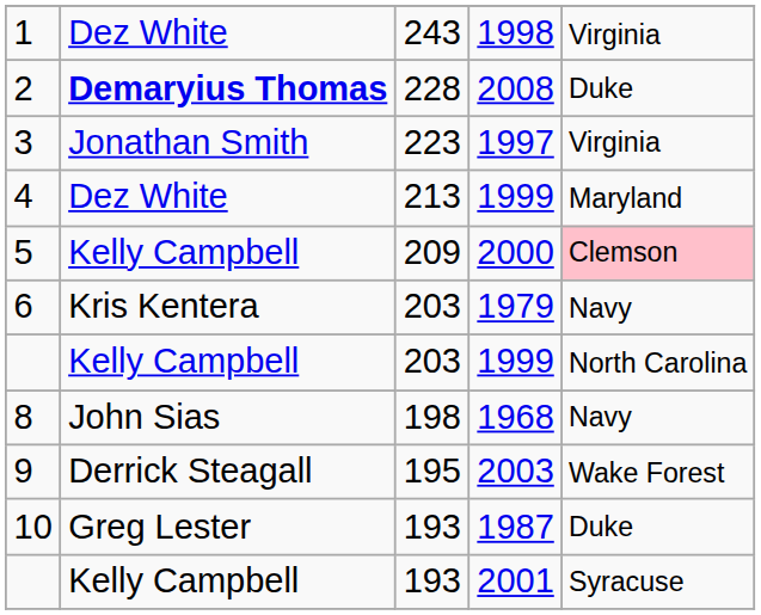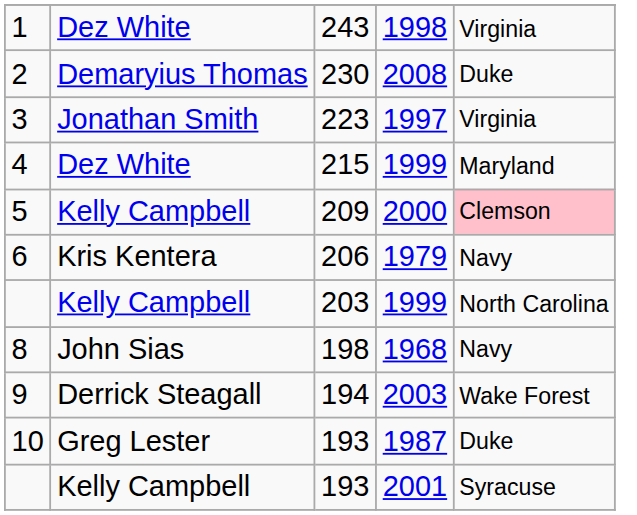 <table class="wikitable">
 <tr>
 </tr>
 <tr>
 <td>1</td>
 <td><a href='#'>Dez White</a></td>
 <td>243</td>
 <td><a href='#'>1998</a></td>
 <td style="font-size:80%;">Virginia</td>
 </tr>
 <tr>
 <td>2</td>
-<td><strong><a href='#'>Demaryius Thomas</a></strong></td>
-<td>228</td>
+<td><a href='#'>Demaryius Thomas</a></td>
+<td>230</td>
 <td><a href='#'>2008</a></td>
 <td style="font-size:80%;">Duke</td>
 </tr>
 <tr>
 <td>3</td>
 <td><a href='#'>Jonathan Smith</a></td>
 <td>223</td>
 <td><a href='#'>1997</a></td>
 <td style="font-size:80%;">Virginia</td>
 </tr>
 <tr>
 <td>4</td>
 <td><a href='#'>Dez White</a></td>
-<td>213</td>
+<td>215</td>
 <td><a href='#'>1999</a></td>
 <td style="font-size:80%;">Maryland</td>
 </tr>
 <tr>
 <td>5</td>
 <td><a href='#'>Kelly Campbell</a></td>
 <td>209</td>
 <td><a href='#'>2000</a></td>
 <td style="background: pink; font-size:80%;">Clemson</td>
 </tr>
 <tr>
 <td>6</td>
 <td>Kris Kentera</td>
-<td>203</td>
+<td>206</td>
 <td><a href='#'>1979</a></td>
 <td style="font-size:80%;">Navy</td>
 </tr>
 <tr>
 <td></td>
 <td><a href='#'>Kelly Campbell</a></td>
 <td>203</td>
 <td><a href='#'>1999</a></td>
 <td style="font-size:80%;">North Carolina</td>
 </tr>
 <tr>
 <td>8</td>
 <td>John Sias</td>
 <td>198</td>
 <td><a href='#'>1968</a></td>
 <td style="font-size:80%;">Navy</td>
 </tr>
 <tr>
 <td>9</td>
 <td>Derrick Steagall</td>
-<td>195</td>
+<td>194</td>
 <td><a href='#'>2003</a></td>
 <td style="font-size:80%;">Wake Forest</td>
 </tr>
 <tr>
 <td>10</td>
 <td>Greg Lester</td>
 <td>193</td>
 <td><a href='#'>1987</a></td>
 <td style="font-size:80%;">Duke</td>
 </tr>
 <tr>
 <td></td>
 <td>Kelly Campbell</td>
 <td>193</td>
 <td><a href='#'>2001</a></td>
 <td style="font-size:80%;">Syracuse</td>
 </tr>
 </table>
